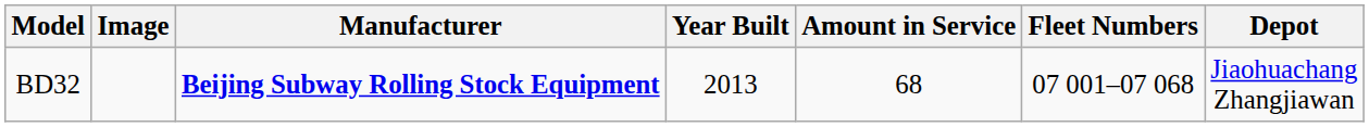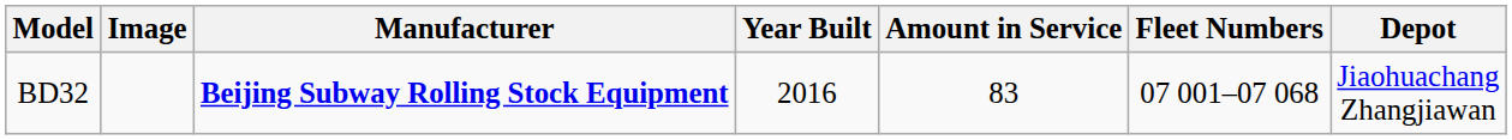 <table class="wikitable" style="border-collapse: collapse; text-align: center;">
 <tr>
 <th>Model</th>
 <th>Image</th>
 <th>Manufacturer</th>
 <th>Year Built</th>
 <th>Amount in Service</th>
 <th>Fleet Numbers</th>
 <th>Depot</th>
 </tr>
 <tr>
 <td>BD32</td>
 <td></td>
 <td><strong><a href='#'>Beijing Subway Rolling Stock Equipment</a></strong></td>
-<td>2013</td>
-<td>68</td>
+<td>2016</td>
+<td>83</td>
 <td>07 001–07 068</td>
 <td><a href='#'>Jiaohuachang</a><br>Zhangjiawan</td>
 </tr>
 </table>
